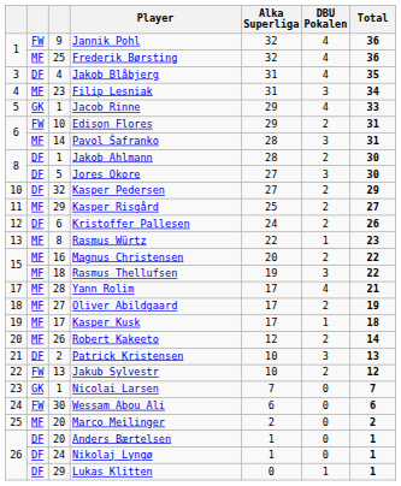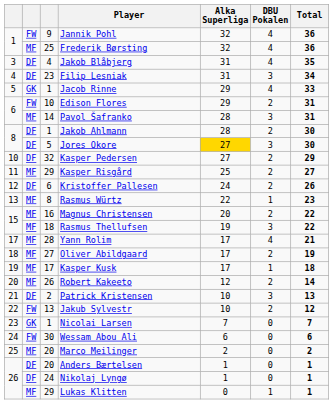 <table class="wikitable sortable" style="font-size: 95%; text-align: center;">
 <tr>
 <th width=20></th>
 <th width=20></th>
 <th width=20></th>
 <th width=200>Player</th>
 <th width=50>Alka Superliga</th>
 <th width=50>DBU Pokalen</th>
 <th width=50>Total</th>
 </tr>
 <tr>
 <td rowspan=2>1</td>
 <td><a href='#'>FW</a></td>
 <td>9</td>
 <td align=left> <a href='#'>Jannik Pohl</a></td>
 <td>32</td>
 <td>4</td>
 <td><strong>36</strong></td>
 </tr>
 <tr>
 <td><a href='#'>MF</a></td>
 <td>25</td>
 <td align=left> <a href='#'>Frederik Børsting</a></td>
 <td>32</td>
 <td>4</td>
 <td><strong>36</strong></td>
 </tr>
 <tr>
 <td rowspan=1>3</td>
 <td><a href='#'>DF</a></td>
 <td>4</td>
 <td align=left> <a href='#'>Jakob Blåbjerg</a></td>
 <td>31</td>
 <td>4</td>
 <td><strong>35</strong></td>
 </tr>
 <tr>
 <td rowspan=1>4</td>
-<td><a href='#'>MF</a></td>
+<td><a href='#'>DF</a></td>
 <td>23</td>
 <td align=left> <a href='#'>Filip Lesniak</a></td>
 <td>31</td>
 <td>3</td>
 <td><strong>34</strong></td>
 </tr>
 <tr>
 <td rowspan=1>5</td>
 <td><a href='#'>GK</a></td>
 <td>1</td>
 <td align=left> <a href='#'>Jacob Rinne</a></td>
 <td>29</td>
 <td>4</td>
 <td><strong>33</strong></td>
 </tr>
 <tr>
 <td rowspan=2>6</td>
 <td><a href='#'>FW</a></td>
 <td>10</td>
 <td align=left> <a href='#'>Edison Flores</a></td>
 <td>29</td>
 <td>2</td>
 <td><strong>31</strong></td>
 </tr>
 <tr>
 <td><a href='#'>MF</a></td>
 <td>14</td>
 <td align=left> <a href='#'>Pavol Šafranko</a></td>
 <td>28</td>
 <td>3</td>
 <td><strong>31</strong></td>
 </tr>
 <tr>
 <td rowspan=2>8</td>
 <td><a href='#'>DF</a></td>
 <td>1</td>
 <td align=left> <a href='#'>Jakob Ahlmann</a></td>
 <td>28</td>
 <td>2</td>
 <td><strong>30</strong></td>
 </tr>
 <tr>
 <td><a href='#'>DF</a></td>
 <td>5</td>
 <td align=left> <a href='#'>Jores Okore</a></td>
-<td>27</td>
+<td style="background: gold;">27</td>
 <td>3</td>
 <td><strong>30</strong></td>
 </tr>
 <tr>
 <td rowspan=1>10</td>
 <td><a href='#'>DF</a></td>
 <td>32</td>
 <td align=left> <a href='#'>Kasper Pedersen</a></td>
 <td>27</td>
 <td>2</td>
 <td><strong>29</strong></td>
 </tr>
 <tr>
 <td rowspan=1>11</td>
 <td><a href='#'>MF</a></td>
 <td>29</td>
 <td align=left> <a href='#'>Kasper Risgård</a></td>
 <td>25</td>
 <td>2</td>
 <td><strong>27</strong></td>
 </tr>
 <tr>
 <td rowspan=1>12</td>
 <td><a href='#'>DF</a></td>
 <td>6</td>
 <td align=left> <a href='#'>Kristoffer Pallesen</a></td>
 <td>24</td>
 <td>2</td>
 <td><strong>26</strong></td>
 </tr>
 <tr>
 <td rowspan=1>13</td>
 <td><a href='#'>MF</a></td>
 <td>8</td>
 <td align=left> <a href='#'>Rasmus Würtz</a></td>
 <td>22</td>
 <td>1</td>
 <td><strong>23</strong></td>
 </tr>
 <tr>
 <td rowspan=2>15</td>
 <td><a href='#'>MF</a></td>
 <td>16</td>
 <td align=left> <a href='#'>Magnus Christensen</a></td>
 <td>20</td>
 <td>2</td>
 <td><strong>22</strong></td>
 </tr>
 <tr>
 <td><a href='#'>MF</a></td>
 <td>18</td>
 <td align=left> <a href='#'>Rasmus Thellufsen</a></td>
 <td>19</td>
 <td>3</td>
 <td><strong>22</strong></td>
 </tr>
 <tr>
 <td rowspan=1>17</td>
 <td><a href='#'>MF</a></td>
 <td>28</td>
 <td align=left> <a href='#'>Yann Rolim</a></td>
 <td>17</td>
 <td>4</td>
 <td><strong>21</strong></td>
 </tr>
 <tr>
 <td rowspan=1>18</td>
 <td><a href='#'>MF</a></td>
 <td>27</td>
 <td align=left> <a href='#'>Oliver Abildgaard</a></td>
 <td>17</td>
 <td>2</td>
 <td><strong>19</strong></td>
 </tr>
 <tr>
 <td rowspan=1>19</td>
 <td><a href='#'>MF</a></td>
 <td>17</td>
 <td align=left> <a href='#'>Kasper Kusk</a></td>
 <td>17</td>
 <td>1</td>
 <td><strong>18</strong></td>
 </tr>
 <tr>
 <td rowspan=1>20</td>
 <td><a href='#'>MF</a></td>
 <td>26</td>
 <td align=left> <a href='#'>Robert Kakeeto</a></td>
 <td>12</td>
 <td>2</td>
 <td><strong>14</strong></td>
 </tr>
 <tr>
 <td rowspan=1>21</td>
 <td><a href='#'>DF</a></td>
 <td>2</td>
 <td align=left> <a href='#'>Patrick Kristensen</a></td>
 <td>10</td>
 <td>3</td>
 <td><strong>13</strong></td>
 </tr>
 <tr>
 <td rowspan=1>22</td>
 <td><a href='#'>FW</a></td>
 <td>13</td>
 <td align=left> <a href='#'>Jakub Sylvestr</a></td>
 <td>10</td>
 <td>2</td>
 <td><strong>12</strong></td>
 </tr>
 <tr>
 <td rowspan=1>23</td>
 <td><a href='#'>GK</a></td>
 <td>1</td>
 <td align=left> <a href='#'>Nicolai Larsen</a></td>
 <td>7</td>
 <td>0</td>
 <td><strong>7</strong></td>
 </tr>
 <tr>
 <td rowspan=1>24</td>
 <td><a href='#'>FW</a></td>
 <td>30</td>
 <td align=left> <a href='#'>Wessam Abou Ali</a></td>
 <td>6</td>
 <td>0</td>
 <td><strong>6</strong></td>
 </tr>
 <tr>
 <td rowspan=1>25</td>
 <td><a href='#'>MF</a></td>
 <td>20</td>
 <td align=left> <a href='#'>Marco Meilinger</a></td>
 <td>2</td>
 <td>0</td>
 <td><strong>2</strong></td>
 </tr>
 <tr>
 <td rowspan=3>26</td>
 <td><a href='#'>DF</a></td>
 <td>20</td>
 <td align=left> <a href='#'>Anders Bærtelsen</a></td>
 <td>1</td>
 <td>0</td>
 <td><strong>1</strong></td>
 </tr>
 <tr>
 <td><a href='#'>DF</a></td>
 <td>24</td>
 <td align=left> <a href='#'>Nikolaj Lyngø</a></td>
 <td>1</td>
 <td>0</td>
 <td><strong>1</strong></td>
 </tr>
 <tr>
-<td><a href='#'>DF</a></td>
+<td><a href='#'>MF</a></td>
 <td>29</td>
 <td align=left> <a href='#'>Lukas Klitten</a></td>
 <td>0</td>
 <td>1</td>
 <td><strong>1</strong></td>
 </tr>
 </table>
